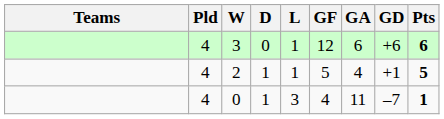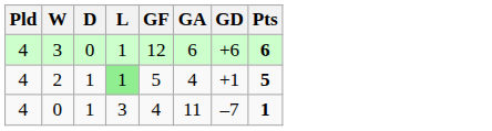 <table class="wikitable" style="text-align: center;">
 <tr>
-<th width=165>Teams</th>
 <th width=20>Pld</th>
 <th width=20>W</th>
 <th width=20>D</th>
 <th width=20>L</th>
 <th width=20>GF</th>
 <th width=20>GA</th>
 <th width=20>GD</th>
 <th width=20>Pts</th>
 </tr>
 <tr align=center style="background:#ccffcc;">
-<td style="text-align:left;"></td>
 <td>4</td>
 <td>3</td>
 <td>0</td>
 <td>1</td>
 <td>12</td>
 <td>6</td>
 <td>+6</td>
 <td><strong>6</strong></td>
 </tr>
 <tr align=center>
-<td style="text-align:left;"></td>
 <td>4</td>
 <td>2</td>
 <td>1</td>
-<td>1</td>
+<td style="background: lightgreen;">1</td>
 <td>5</td>
 <td>4</td>
 <td>+1</td>
 <td><strong>5</strong></td>
 </tr>
 <tr align=center>
-<td style="text-align:left;"></td>
 <td>4</td>
 <td>0</td>
 <td>1</td>
 <td>3</td>
 <td>4</td>
 <td>11</td>
 <td>–7</td>
 <td><strong>1</strong></td>
 </tr>
 </table>
